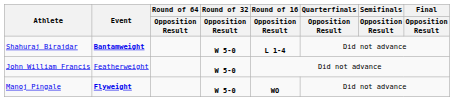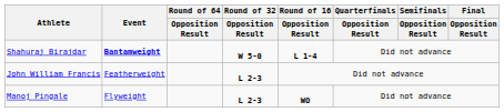 <table class="wikitable" style="font-size:90%">
 <tr>
 <th rowspan="2">Athlete</th>
 <th rowspan="2">Event</th>
 <th>Round of 64</th>
 <th>Round of 32</th>
 <th>Round of 16</th>
 <th>Quarterfinals</th>
 <th>Semifinals</th>
 <th>Final</th>
 </tr>
 <tr>
 <th>Opposition<br>Result</th>
 <th>Opposition<br>Result</th>
 <th>Opposition<br>Result</th>
 <th>Opposition<br>Result</th>
 <th>Opposition<br>Result</th>
 <th>Opposition<br>Result</th>
 </tr>
 <tr>
 <td><a href='#'>Shahuraj Birajdar</a></td>
 <td><strong><a href='#'>Bantamweight</a></strong></td>
 <td></td>
 <td align=center><br><strong>W 5-0</strong></td>
 <td align=center><br><strong>L 1-4</strong></td>
 <td align=center colspan="3">Did not advance</td>
 </tr>
 <tr>
 <td><a href='#'>John William Francis</a></td>
 <td><a href='#'>Featherweight</a></td>
 <td></td>
-<td align=center><br><strong>W 5-0</strong></td>
+<td align=center><br><strong>L 2-3</strong></td>
 <td align=center colspan="4">Did not advance</td>
 </tr>
 <tr>
 <td><a href='#'>Manoj Pingale</a></td>
-<td><strong><a href='#'>Flyweight</a></strong></td>
+<td><a href='#'>Flyweight</a></td>
 <td></td>
-<td align=center><br><strong>W 5-0</strong></td>
+<td align=center><br><strong>L 2-3</strong></td>
 <td align=center><br><strong>WO</strong></td>
 <td align=center colspan="3">Did not advance</td>
 </tr>
 </table>
